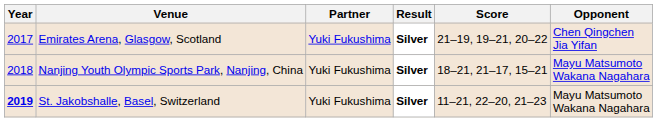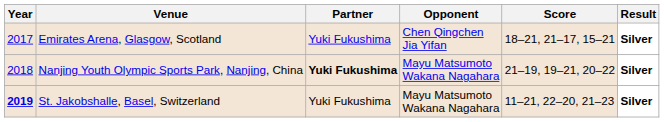 <table class="sortable wikitable" style="font-size: 90%">
 <tr>
 <th>Year</th>
 <th>Venue</th>
 <th>Partner</th>
+<th>Opponent</th>
+<th>Score</th>
 <th>Result</th>
-<th>Score</th>
-<th>Opponent</th>
 </tr>
 <tr style="background:#F3E6D7">
 <td align="center"><a href='#'>2017</a></td>
 <td align="left"><a href='#'>Emirates Arena</a>, <a href='#'>Glasgow</a>, Scotland</td>
 <td align="left"> <a href='#'>Yuki Fukushima</a></td>
+<td align="left"> <a href='#'>Chen Qingchen</a><br> <a href='#'>Jia Yifan</a></td>
+<td align="left">18–21, 21–17, 15–21</td>
 <td style="text-align:left; background:white"> <strong>Silver</strong></td>
-<td align="left">21–19, 19–21, 20–22</td>
-<td align="left"> <a href='#'>Chen Qingchen</a><br> <a href='#'>Jia Yifan</a></td>
 </tr>
 <tr style="background:#F3E6D7">
 <td align="center"><a href='#'>2018</a></td>
 <td align="left"><a href='#'>Nanjing Youth Olympic Sports Park</a>, <a href='#'>Nanjing</a>, China</td>
-<td align="left"> Yuki Fukushima</td>
+<td align="left"><strong> Yuki Fukushima</strong></td>
+<td align="left"> <a href='#'>Mayu Matsumoto</a><br> <a href='#'>Wakana Nagahara</a></td>
+<td align="left">21–19, 19–21, 20–22</td>
 <td style="text-align:left; background:white"> <strong>Silver</strong></td>
-<td align="left">18–21, 21–17, 15–21</td>
-<td align="left"> <a href='#'>Mayu Matsumoto</a><br> <a href='#'>Wakana Nagahara</a></td>
 </tr>
 <tr style="background:#F3E6D7">
 <td align="center"><strong><a href='#'>2019</a></strong></td>
 <td align="left"><a href='#'>St. Jakobshalle</a>, <a href='#'>Basel</a>, Switzerland</td>
 <td align="left"> Yuki Fukushima</td>
+<td align="left"> Mayu Matsumoto<br> Wakana Nagahara</td>
+<td align="left">11–21, 22–20, 21–23</td>
 <td style="text-align:left; background:white"> <strong>Silver</strong></td>
-<td align="left">11–21, 22–20, 21–23</td>
-<td align="left"> Mayu Matsumoto<br> Wakana Nagahara</td>
 </tr>
 </table>
